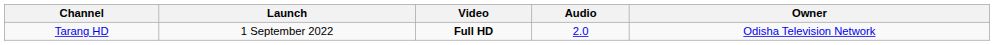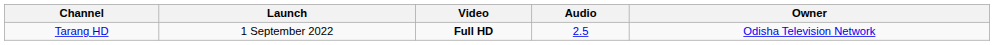 <table class="wikitable sortable" style="border-collapse:collapse; font-size: 90%; text-align:center" width="100%">
 <tr>
 <th>Channel</th>
 <th>Launch</th>
 <th>Video</th>
 <th>Audio</th>
 <th>Owner</th>
 </tr>
 <tr>
 <td><a href='#'>Tarang HD</a></td>
 <td>1 September 2022</td>
 <td><strong>Full HD</strong></td>
-<td><a href='#'>2.0</a></td>
+<td><a href='#'>2.5</a></td>
 <td><a href='#'>Odisha Television Network</a></td>
 </tr>
 </table>
